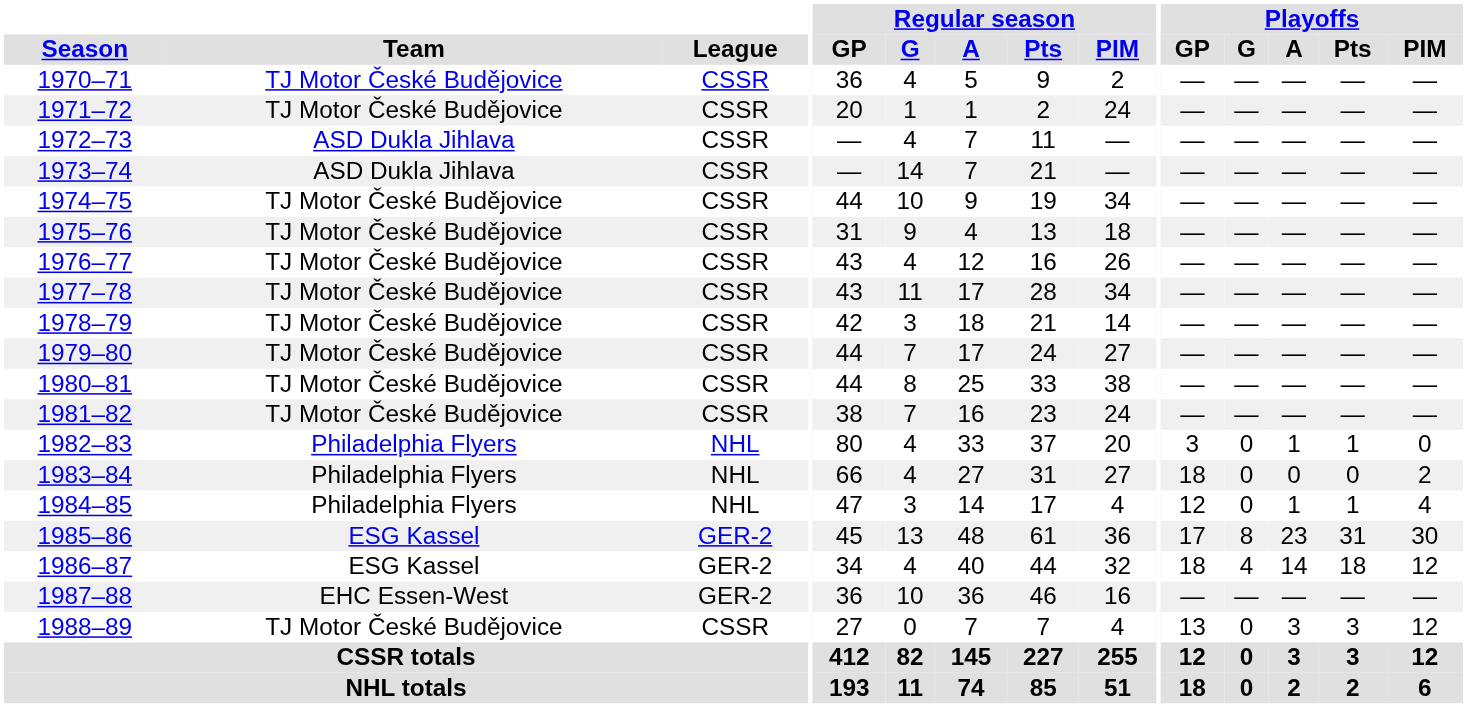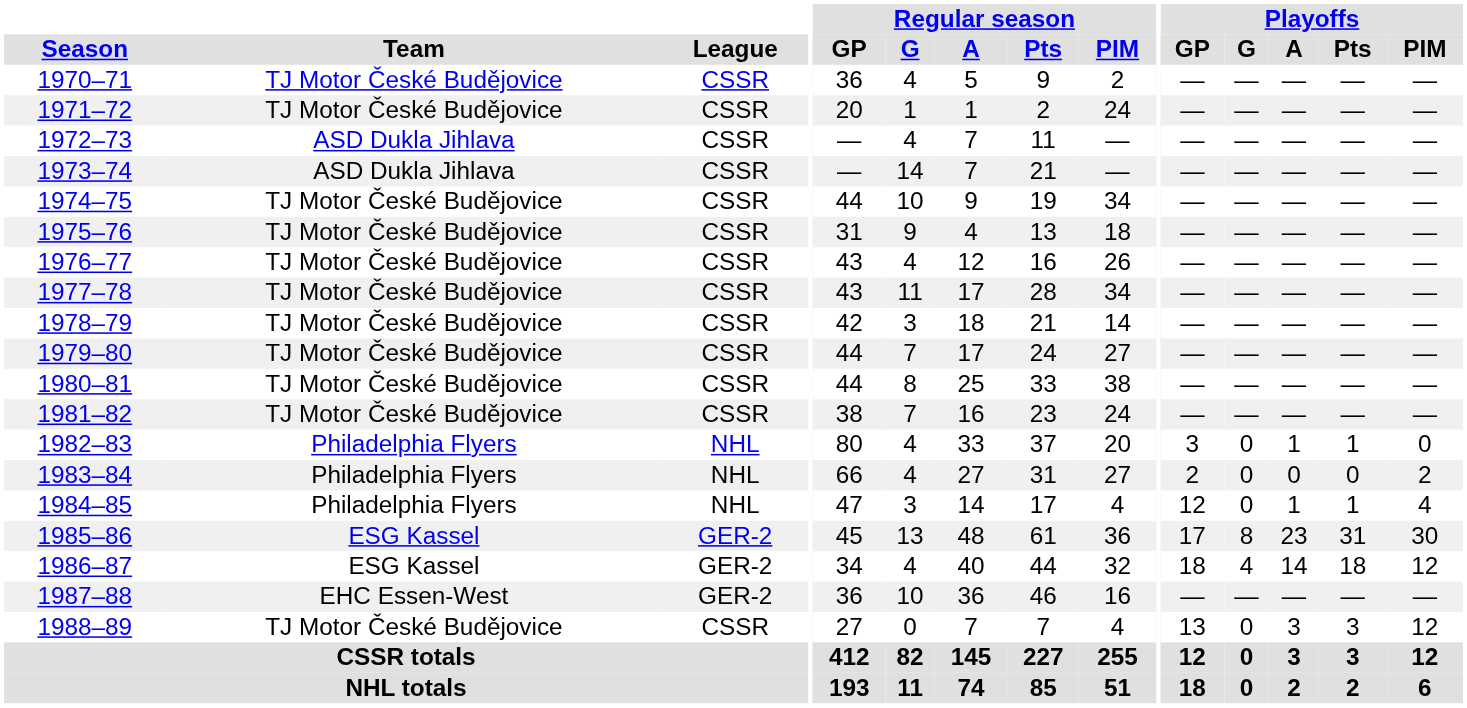 <table border="0" cellpadding="1" cellspacing="0" style="text-align:center; width:60em">
 <tr bgcolor="#e0e0e0">
 <th colspan="3" bgcolor="#ffffff"></th>
 <th rowspan="100" bgcolor="#ffffff"></th>
 <th colspan="5"><a href='#'>Regular season</a></th>
 <th rowspan="100" bgcolor="#ffffff"></th>
 <th colspan="5"><a href='#'>Playoffs</a></th>
 </tr>
 <tr bgcolor="#e0e0e0">
 <th><a href='#'>Season</a></th>
 <th>Team</th>
 <th>League</th>
 <th>GP</th>
 <th><a href='#'>G</a></th>
 <th><a href='#'>A</a></th>
 <th><a href='#'>Pts</a></th>
 <th><a href='#'>PIM</a></th>
 <th>GP</th>
 <th>G</th>
 <th>A</th>
 <th>Pts</th>
 <th>PIM</th>
 </tr>
 <tr>
 <td><a href='#'>1970–71</a></td>
 <td><a href='#'>TJ Motor České Budějovice</a></td>
 <td><a href='#'>CSSR</a></td>
 <td>36</td>
 <td>4</td>
 <td>5</td>
 <td>9</td>
 <td>2</td>
 <td>—</td>
 <td>—</td>
 <td>—</td>
 <td>—</td>
 <td>—</td>
 </tr>
 <tr bgcolor="#f0f0f0">
 <td><a href='#'>1971–72</a></td>
 <td>TJ Motor České Budějovice</td>
 <td>CSSR</td>
 <td>20</td>
 <td>1</td>
 <td>1</td>
 <td>2</td>
 <td>24</td>
 <td>—</td>
 <td>—</td>
 <td>—</td>
 <td>—</td>
 <td>—</td>
 </tr>
 <tr>
 <td><a href='#'>1972–73</a></td>
 <td><a href='#'>ASD Dukla Jihlava</a></td>
 <td>CSSR</td>
 <td>—</td>
 <td>4</td>
 <td>7</td>
 <td>11</td>
 <td>—</td>
 <td>—</td>
 <td>—</td>
 <td>—</td>
 <td>—</td>
 <td>—</td>
 </tr>
 <tr bgcolor="#f0f0f0">
 <td><a href='#'>1973–74</a></td>
 <td>ASD Dukla Jihlava</td>
 <td>CSSR</td>
 <td>—</td>
 <td>14</td>
 <td>7</td>
 <td>21</td>
 <td>—</td>
 <td>—</td>
 <td>—</td>
 <td>—</td>
 <td>—</td>
 <td>—</td>
 </tr>
 <tr>
 <td><a href='#'>1974–75</a></td>
 <td>TJ Motor České Budějovice</td>
 <td>CSSR</td>
 <td>44</td>
 <td>10</td>
 <td>9</td>
 <td>19</td>
 <td>34</td>
 <td>—</td>
 <td>—</td>
 <td>—</td>
 <td>—</td>
 <td>—</td>
 </tr>
 <tr bgcolor="#f0f0f0">
 <td><a href='#'>1975–76</a></td>
 <td>TJ Motor České Budějovice</td>
 <td>CSSR</td>
 <td>31</td>
 <td>9</td>
 <td>4</td>
 <td>13</td>
 <td>18</td>
 <td>—</td>
 <td>—</td>
 <td>—</td>
 <td>—</td>
 <td>—</td>
 </tr>
 <tr>
 <td><a href='#'>1976–77</a></td>
 <td>TJ Motor České Budějovice</td>
 <td>CSSR</td>
 <td>43</td>
 <td>4</td>
 <td>12</td>
 <td>16</td>
 <td>26</td>
 <td>—</td>
 <td>—</td>
 <td>—</td>
 <td>—</td>
 <td>—</td>
 </tr>
 <tr bgcolor="#f0f0f0">
 <td><a href='#'>1977–78</a></td>
 <td>TJ Motor České Budějovice</td>
 <td>CSSR</td>
 <td>43</td>
 <td>11</td>
 <td>17</td>
 <td>28</td>
 <td>34</td>
 <td>—</td>
 <td>—</td>
 <td>—</td>
 <td>—</td>
 <td>—</td>
 </tr>
 <tr>
 <td><a href='#'>1978–79</a></td>
 <td>TJ Motor České Budějovice</td>
 <td>CSSR</td>
 <td>42</td>
 <td>3</td>
 <td>18</td>
 <td>21</td>
 <td>14</td>
 <td>—</td>
 <td>—</td>
 <td>—</td>
 <td>—</td>
 <td>—</td>
 </tr>
 <tr bgcolor="#f0f0f0">
 <td><a href='#'>1979–80</a></td>
 <td>TJ Motor České Budějovice</td>
 <td>CSSR</td>
 <td>44</td>
 <td>7</td>
 <td>17</td>
 <td>24</td>
 <td>27</td>
 <td>—</td>
 <td>—</td>
 <td>—</td>
 <td>—</td>
 <td>—</td>
 </tr>
 <tr>
 <td><a href='#'>1980–81</a></td>
 <td>TJ Motor České Budějovice</td>
 <td>CSSR</td>
 <td>44</td>
 <td>8</td>
 <td>25</td>
 <td>33</td>
 <td>38</td>
 <td>—</td>
 <td>—</td>
 <td>—</td>
 <td>—</td>
 <td>—</td>
 </tr>
 <tr bgcolor="#f0f0f0">
 <td><a href='#'>1981–82</a></td>
 <td>TJ Motor České Budějovice</td>
 <td>CSSR</td>
 <td>38</td>
 <td>7</td>
 <td>16</td>
 <td>23</td>
 <td>24</td>
 <td>—</td>
 <td>—</td>
 <td>—</td>
 <td>—</td>
 <td>—</td>
 </tr>
 <tr>
 <td><a href='#'>1982–83</a></td>
 <td><a href='#'>Philadelphia Flyers</a></td>
 <td><a href='#'>NHL</a></td>
 <td>80</td>
 <td>4</td>
 <td>33</td>
 <td>37</td>
 <td>20</td>
 <td>3</td>
 <td>0</td>
 <td>1</td>
 <td>1</td>
 <td>0</td>
 </tr>
 <tr bgcolor="#f0f0f0">
 <td><a href='#'>1983–84</a></td>
 <td>Philadelphia Flyers</td>
 <td>NHL</td>
 <td>66</td>
 <td>4</td>
 <td>27</td>
 <td>31</td>
 <td>27</td>
-<td>18</td>
+<td>2</td>
 <td>0</td>
 <td>0</td>
 <td>0</td>
 <td>2</td>
 </tr>
 <tr>
 <td><a href='#'>1984–85</a></td>
 <td>Philadelphia Flyers</td>
 <td>NHL</td>
 <td>47</td>
 <td>3</td>
 <td>14</td>
 <td>17</td>
 <td>4</td>
 <td>12</td>
 <td>0</td>
 <td>1</td>
 <td>1</td>
 <td>4</td>
 </tr>
 <tr bgcolor="#f0f0f0">
 <td><a href='#'>1985–86</a></td>
 <td><a href='#'>ESG Kassel</a></td>
 <td><a href='#'>GER-2</a></td>
 <td>45</td>
 <td>13</td>
 <td>48</td>
 <td>61</td>
 <td>36</td>
 <td>17</td>
 <td>8</td>
 <td>23</td>
 <td>31</td>
 <td>30</td>
 </tr>
 <tr>
 <td><a href='#'>1986–87</a></td>
 <td>ESG Kassel</td>
 <td>GER-2</td>
 <td>34</td>
 <td>4</td>
 <td>40</td>
 <td>44</td>
 <td>32</td>
 <td>18</td>
 <td>4</td>
 <td>14</td>
 <td>18</td>
 <td>12</td>
 </tr>
 <tr bgcolor="#f0f0f0">
 <td><a href='#'>1987–88</a></td>
 <td>EHC Essen-West</td>
 <td>GER-2</td>
 <td>36</td>
 <td>10</td>
 <td>36</td>
 <td>46</td>
 <td>16</td>
 <td>—</td>
 <td>—</td>
 <td>—</td>
 <td>—</td>
 <td>—</td>
 </tr>
 <tr>
 <td><a href='#'>1988–89</a></td>
 <td>TJ Motor České Budějovice</td>
 <td>CSSR</td>
 <td>27</td>
 <td>0</td>
 <td>7</td>
 <td>7</td>
 <td>4</td>
 <td>13</td>
 <td>0</td>
 <td>3</td>
 <td>3</td>
 <td>12</td>
 </tr>
 <tr bgcolor="#e0e0e0">
 <th colspan="3">CSSR totals</th>
 <th>412</th>
 <th>82</th>
 <th>145</th>
 <th>227</th>
 <th>255</th>
 <th>12</th>
 <th>0</th>
 <th>3</th>
 <th>3</th>
 <th>12</th>
 </tr>
 <tr bgcolor="#e0e0e0">
 <th colspan="3">NHL totals</th>
 <th>193</th>
 <th>11</th>
 <th>74</th>
 <th>85</th>
 <th>51</th>
 <th>18</th>
 <th>0</th>
 <th>2</th>
 <th>2</th>
 <th>6</th>
 </tr>
 </table>
